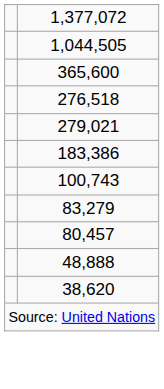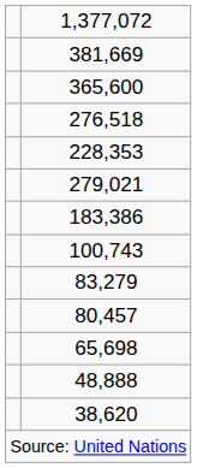 <table class="wikitable">
 <tr>
 <td></td>
 <td style="text-align:center;">1,377,072</td>
 </tr>
 <tr>
 <td></td>
-<td style="text-align:center;">1,044,505</td>
+<td style="text-align:center;">381,669</td>
 </tr>
 <tr>
 <td></td>
 <td style="text-align:center;">365,600</td>
 </tr>
 <tr>
 <td></td>
 <td style="text-align:center;">276,518</td>
+</tr>
+<tr>
+<td></td>
+<td style="text-align:center;">228,353</td>
 </tr>
 <tr>
 <td></td>
 <td style="text-align:center;">279,021</td>
 </tr>
 <tr>
 <td></td>
 <td style="text-align:center;">183,386</td>
 </tr>
 <tr>
 <td></td>
 <td style="text-align:center;">100,743</td>
 </tr>
 <tr>
 <td></td>
 <td style="text-align:center;">83,279</td>
 </tr>
 <tr>
 <td></td>
 <td style="text-align:center;">80,457</td>
 </tr>
 <tr>
 <td></td>
+<td style="text-align:center;">65,698</td>
+</tr>
+<tr>
+<td></td>
 <td style="text-align:center;">48,888</td>
 </tr>
 <tr>
 <td></td>
 <td style="text-align:center;">38,620</td>
 </tr>
 <tr>
 <td colspan=2 style="text-align:center;"><small>Source: <a href='#'>United Nations</a></small></td>
 </tr>
 </table>
